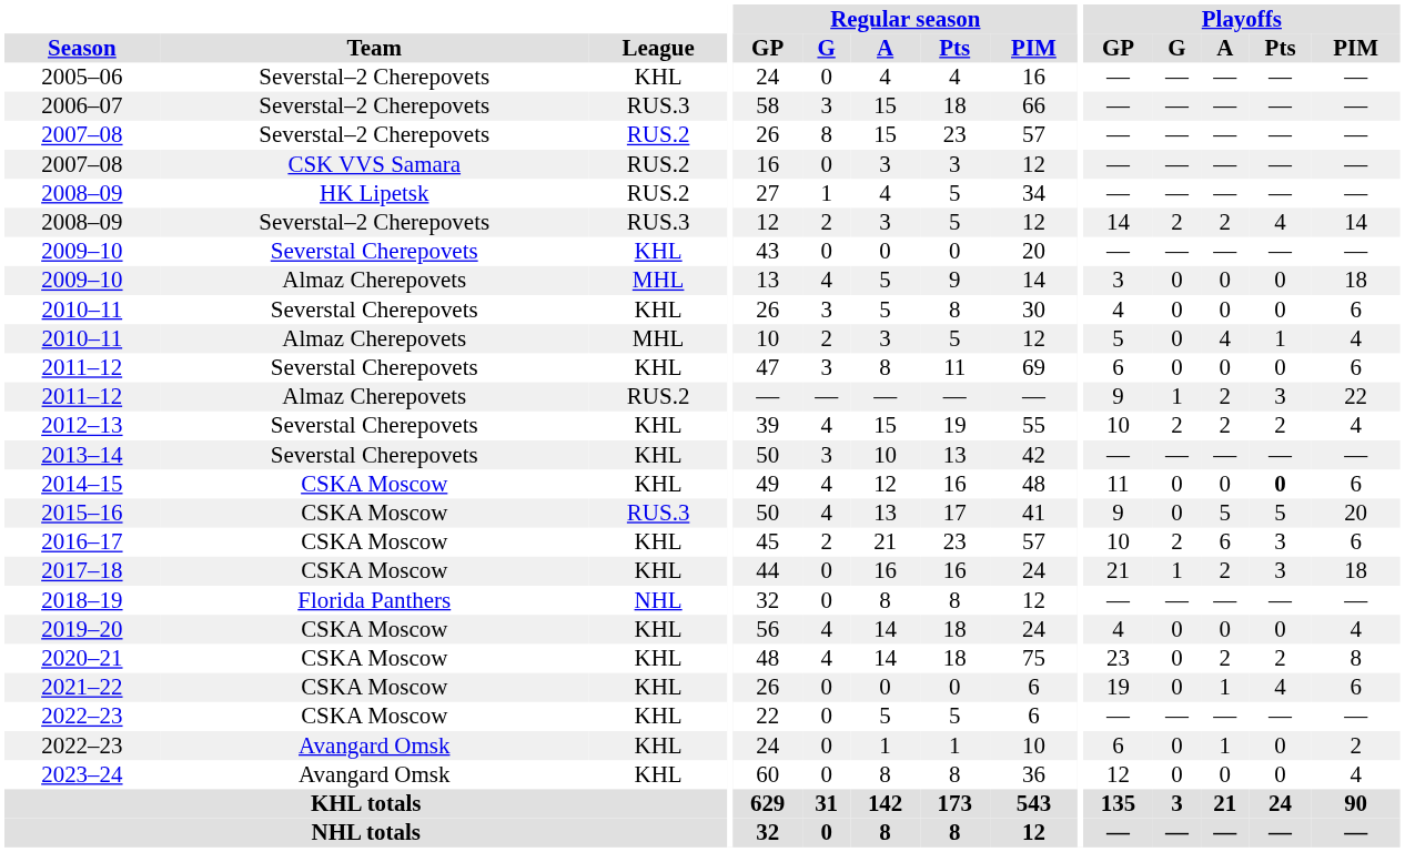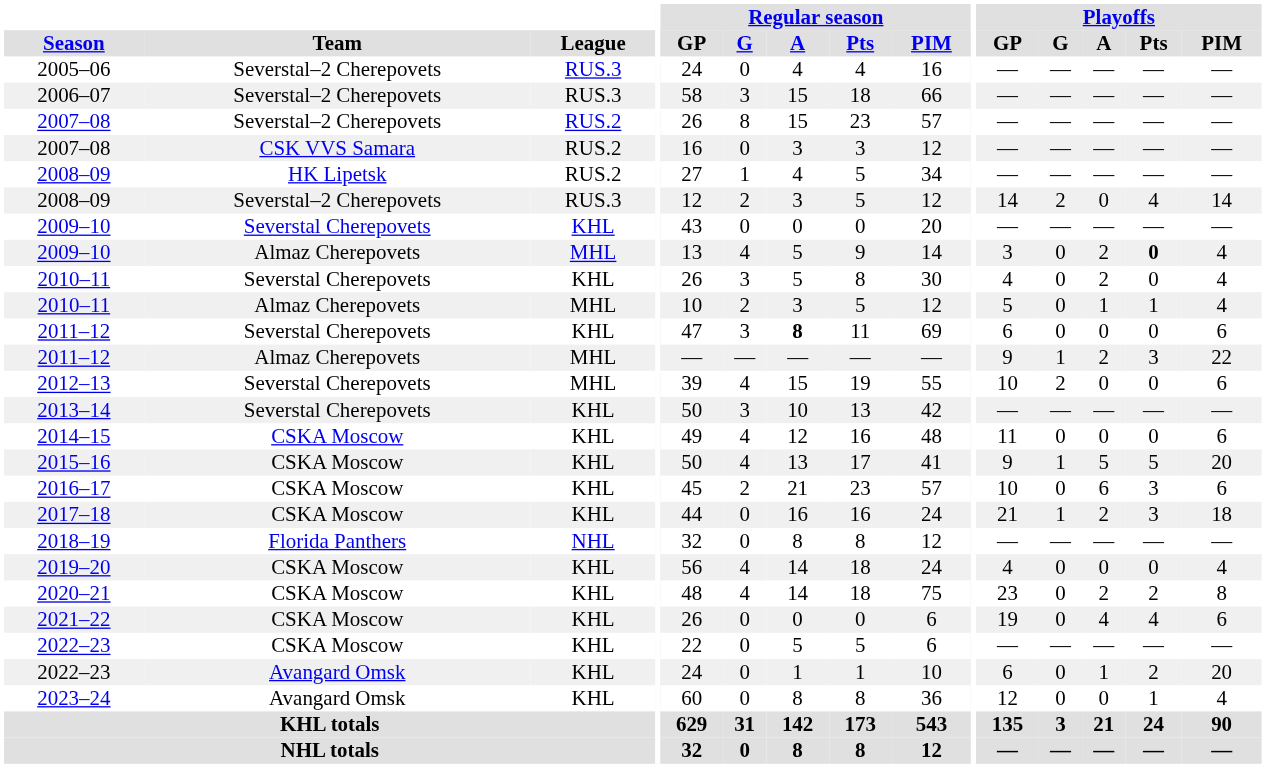 <table border="0" cellpadding="1" cellspacing="0" style="text-align:center; width:60em">
 <tr bgcolor="#e0e0e0">
 <th colspan="3" bgcolor="#ffffff"></th>
 <th rowspan="99" bgcolor="#ffffff"></th>
 <th colspan="5"><a href='#'>Regular season</a></th>
 <th rowspan="99" bgcolor="#ffffff"></th>
 <th colspan="5"><a href='#'>Playoffs</a></th>
 </tr>
 <tr bgcolor="#e0e0e0">
 <th><a href='#'>Season</a></th>
 <th>Team</th>
 <th>League</th>
 <th>GP</th>
 <th><a href='#'>G</a></th>
 <th><a href='#'>A</a></th>
 <th><a href='#'>Pts</a></th>
 <th><a href='#'>PIM</a></th>
 <th>GP</th>
 <th>G</th>
 <th>A</th>
 <th>Pts</th>
 <th>PIM</th>
 </tr>
 <tr>
 <td>2005–06</td>
 <td>Severstal–2 Cherepovets</td>
-<td>KHL</td>
+<td><a href='#'>RUS.3</a></td>
 <td>24</td>
 <td>0</td>
 <td>4</td>
 <td>4</td>
 <td>16</td>
 <td>—</td>
 <td>—</td>
 <td>—</td>
 <td>—</td>
 <td>—</td>
 </tr>
 <tr bgcolor="#f0f0f0">
 <td>2006–07</td>
 <td>Severstal–2 Cherepovets</td>
 <td>RUS.3</td>
 <td>58</td>
 <td>3</td>
 <td>15</td>
 <td>18</td>
 <td>66</td>
 <td>—</td>
 <td>—</td>
 <td>—</td>
 <td>—</td>
 <td>—</td>
 </tr>
 <tr>
 <td><a href='#'>2007–08</a></td>
 <td>Severstal–2 Cherepovets</td>
 <td><a href='#'>RUS.2</a></td>
 <td>26</td>
 <td>8</td>
 <td>15</td>
 <td>23</td>
 <td>57</td>
 <td>—</td>
 <td>—</td>
 <td>—</td>
 <td>—</td>
 <td>—</td>
 </tr>
 <tr bgcolor="#f0f0f0">
 <td>2007–08</td>
 <td><a href='#'>CSK VVS Samara</a></td>
 <td>RUS.2</td>
 <td>16</td>
 <td>0</td>
 <td>3</td>
 <td>3</td>
 <td>12</td>
 <td>—</td>
 <td>—</td>
 <td>—</td>
 <td>—</td>
 <td>—</td>
 </tr>
 <tr>
 <td><a href='#'>2008–09</a></td>
 <td><a href='#'>HK Lipetsk</a></td>
 <td>RUS.2</td>
 <td>27</td>
 <td>1</td>
 <td>4</td>
 <td>5</td>
 <td>34</td>
 <td>—</td>
 <td>—</td>
 <td>—</td>
 <td>—</td>
 <td>—</td>
 </tr>
 <tr bgcolor="#f0f0f0">
 <td>2008–09</td>
 <td>Severstal–2 Cherepovets</td>
 <td>RUS.3</td>
 <td>12</td>
 <td>2</td>
 <td>3</td>
 <td>5</td>
 <td>12</td>
 <td>14</td>
 <td>2</td>
-<td>2</td>
+<td>0</td>
 <td>4</td>
 <td>14</td>
 </tr>
 <tr>
 <td><a href='#'>2009–10</a></td>
 <td><a href='#'>Severstal Cherepovets</a></td>
 <td><a href='#'>KHL</a></td>
 <td>43</td>
 <td>0</td>
 <td>0</td>
 <td>0</td>
 <td>20</td>
 <td>—</td>
 <td>—</td>
 <td>—</td>
 <td>—</td>
 <td>—</td>
 </tr>
 <tr bgcolor="#f0f0f0">
 <td><a href='#'>2009–10</a></td>
 <td>Almaz Cherepovets</td>
 <td><a href='#'>MHL</a></td>
 <td>13</td>
 <td>4</td>
 <td>5</td>
 <td>9</td>
 <td>14</td>
 <td>3</td>
 <td>0</td>
-<td>0</td>
-<td>0</td>
-<td>18</td>
+<td>2</td>
+<td><strong>0</strong></td>
+<td>4</td>
 </tr>
 <tr>
 <td><a href='#'>2010–11</a></td>
 <td>Severstal Cherepovets</td>
 <td>KHL</td>
 <td>26</td>
 <td>3</td>
 <td>5</td>
 <td>8</td>
 <td>30</td>
 <td>4</td>
 <td>0</td>
+<td>2</td>
 <td>0</td>
-<td>0</td>
-<td>6</td>
+<td>4</td>
 </tr>
 <tr bgcolor="#f0f0f0">
 <td><a href='#'>2010–11</a></td>
 <td>Almaz Cherepovets</td>
 <td>MHL</td>
 <td>10</td>
 <td>2</td>
 <td>3</td>
 <td>5</td>
 <td>12</td>
 <td>5</td>
 <td>0</td>
-<td>4</td>
+<td>1</td>
 <td>1</td>
 <td>4</td>
 </tr>
 <tr>
 <td><a href='#'>2011–12</a></td>
 <td>Severstal Cherepovets</td>
 <td>KHL</td>
 <td>47</td>
 <td>3</td>
-<td>8</td>
+<td><strong>8</strong></td>
 <td>11</td>
 <td>69</td>
 <td>6</td>
 <td>0</td>
 <td>0</td>
 <td>0</td>
 <td>6</td>
 </tr>
 <tr bgcolor="#f0f0f0">
 <td><a href='#'>2011–12</a></td>
 <td>Almaz Cherepovets</td>
-<td>RUS.2</td>
+<td>MHL</td>
 <td>—</td>
 <td>—</td>
 <td>—</td>
 <td>—</td>
 <td>—</td>
 <td>9</td>
 <td>1</td>
 <td>2</td>
 <td>3</td>
 <td>22</td>
 </tr>
 <tr>
 <td><a href='#'>2012–13</a></td>
 <td>Severstal Cherepovets</td>
-<td>KHL</td>
+<td>MHL</td>
 <td>39</td>
 <td>4</td>
 <td>15</td>
 <td>19</td>
 <td>55</td>
 <td>10</td>
 <td>2</td>
-<td>2</td>
-<td>2</td>
-<td>4</td>
+<td>0</td>
+<td>0</td>
+<td>6</td>
 </tr>
 <tr bgcolor="#f0f0f0">
 <td><a href='#'>2013–14</a></td>
 <td>Severstal Cherepovets</td>
 <td>KHL</td>
 <td>50</td>
 <td>3</td>
 <td>10</td>
 <td>13</td>
 <td>42</td>
 <td>—</td>
 <td>—</td>
 <td>—</td>
 <td>—</td>
 <td>—</td>
 </tr>
 <tr>
 <td><a href='#'>2014–15</a></td>
 <td><a href='#'>CSKA Moscow</a></td>
 <td>KHL</td>
 <td>49</td>
 <td>4</td>
 <td>12</td>
 <td>16</td>
 <td>48</td>
 <td>11</td>
 <td>0</td>
 <td>0</td>
-<td><strong>0</strong></td>
+<td>0</td>
 <td>6</td>
 </tr>
 <tr bgcolor="#f0f0f0">
 <td><a href='#'>2015–16</a></td>
 <td>CSKA Moscow</td>
-<td><a href='#'>RUS.3</a></td>
+<td>KHL</td>
 <td>50</td>
 <td>4</td>
 <td>13</td>
 <td>17</td>
 <td>41</td>
 <td>9</td>
-<td>0</td>
+<td>1</td>
 <td>5</td>
 <td>5</td>
 <td>20</td>
 </tr>
 <tr>
 <td><a href='#'>2016–17</a></td>
 <td>CSKA Moscow</td>
 <td>KHL</td>
 <td>45</td>
 <td>2</td>
 <td>21</td>
 <td>23</td>
 <td>57</td>
 <td>10</td>
-<td>2</td>
+<td>0</td>
 <td>6</td>
 <td>3</td>
 <td>6</td>
 </tr>
 <tr bgcolor="#f0f0f0">
 <td><a href='#'>2017–18</a></td>
 <td>CSKA Moscow</td>
 <td>KHL</td>
 <td>44</td>
 <td>0</td>
 <td>16</td>
 <td>16</td>
 <td>24</td>
 <td>21</td>
 <td>1</td>
 <td>2</td>
 <td>3</td>
 <td>18</td>
 </tr>
 <tr>
 <td><a href='#'>2018–19</a></td>
 <td><a href='#'>Florida Panthers</a></td>
 <td><a href='#'>NHL</a></td>
 <td>32</td>
 <td>0</td>
 <td>8</td>
 <td>8</td>
 <td>12</td>
 <td>—</td>
 <td>—</td>
 <td>—</td>
 <td>—</td>
 <td>—</td>
 </tr>
 <tr bgcolor="#f0f0f0">
 <td><a href='#'>2019–20</a></td>
 <td>CSKA Moscow</td>
 <td>KHL</td>
 <td>56</td>
 <td>4</td>
 <td>14</td>
 <td>18</td>
 <td>24</td>
 <td>4</td>
 <td>0</td>
 <td>0</td>
 <td>0</td>
 <td>4</td>
 </tr>
 <tr>
 <td><a href='#'>2020–21</a></td>
 <td>CSKA Moscow</td>
 <td>KHL</td>
 <td>48</td>
 <td>4</td>
 <td>14</td>
 <td>18</td>
 <td>75</td>
 <td>23</td>
 <td>0</td>
 <td>2</td>
 <td>2</td>
 <td>8</td>
 </tr>
 <tr bgcolor="#f0f0f0">
 <td><a href='#'>2021–22</a></td>
 <td>CSKA Moscow</td>
 <td>KHL</td>
 <td>26</td>
 <td>0</td>
 <td>0</td>
 <td>0</td>
 <td>6</td>
 <td>19</td>
 <td>0</td>
-<td>1</td>
+<td>4</td>
 <td>4</td>
 <td>6</td>
 </tr>
 <tr>
 <td><a href='#'>2022–23</a></td>
 <td>CSKA Moscow</td>
 <td>KHL</td>
 <td>22</td>
 <td>0</td>
 <td>5</td>
 <td>5</td>
 <td>6</td>
 <td>—</td>
 <td>—</td>
 <td>—</td>
 <td>—</td>
 <td>—</td>
 </tr>
 <tr bgcolor="#f0f0f0">
 <td>2022–23</td>
 <td><a href='#'>Avangard Omsk</a></td>
 <td>KHL</td>
 <td>24</td>
 <td>0</td>
 <td>1</td>
 <td>1</td>
 <td>10</td>
 <td>6</td>
 <td>0</td>
 <td>1</td>
-<td>0</td>
 <td>2</td>
+<td>20</td>
 </tr>
 <tr>
 <td><a href='#'>2023–24</a></td>
 <td>Avangard Omsk</td>
 <td>KHL</td>
 <td>60</td>
 <td>0</td>
 <td>8</td>
 <td>8</td>
 <td>36</td>
 <td>12</td>
 <td>0</td>
 <td>0</td>
-<td>0</td>
+<td>1</td>
 <td>4</td>
 </tr>
 <tr bgcolor="#e0e0e0">
 <th colspan="3">KHL totals</th>
 <th>629</th>
 <th>31</th>
 <th>142</th>
 <th>173</th>
 <th>543</th>
 <th>135</th>
 <th>3</th>
 <th>21</th>
 <th>24</th>
 <th>90</th>
 </tr>
 <tr bgcolor="#e0e0e0">
 <th colspan="3">NHL totals</th>
 <th>32</th>
 <th>0</th>
 <th>8</th>
 <th>8</th>
 <th>12</th>
 <th>—</th>
 <th>—</th>
 <th>—</th>
 <th>—</th>
 <th>—</th>
 </tr>
 </table>
